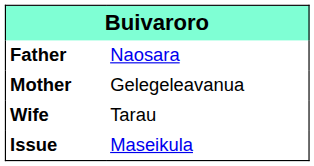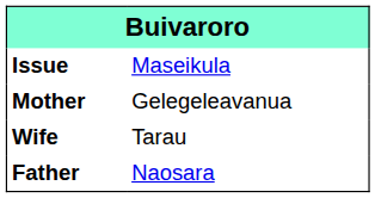 <table tableborder="2" cellpadding="4" style="float:right; margin:5px 0 1em 1em; border:1px solid black; border-collapse:collapse; border-width:1px 1px 1px 1px; background:white; color:black;" width="21%">
 <tr valign="top" style="background:#7FFFD4;">
 <th colspan="2"><big><strong>Buivaroro</strong></big></th>
 </tr>
 <tr valign="top">
-<td><strong>Father</strong></td>
-<td><a href='#'>Naosara</a></td>
+<td><strong>Issue</strong></td>
+<td><a href='#'>Maseikula</a></td>
 </tr>
 <tr valign="top">
 <td><strong>Mother</strong></td>
 <td>Gelegeleavanua</td>
 </tr>
 <tr valign="top">
 <td><strong>Wife</strong></td>
 <td>Tarau</td>
 </tr>
 <tr valign="top">
-<td><strong>Issue</strong></td>
-<td><a href='#'>Maseikula</a></td>
+<td><strong>Father</strong></td>
+<td><a href='#'>Naosara</a></td>
 </tr>
 <tr valign="top">
 </tr>
 </table>
